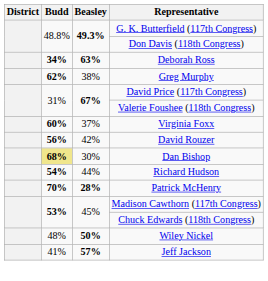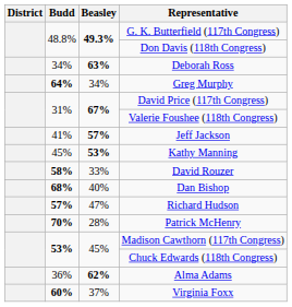 <table class=wikitable>
 <tr>
 <th>District</th>
 <th>Budd</th>
 <th>Beasley</th>
 <th>Representative</th>
 </tr>
 <tr align=center>
 <th rowspan=2 ></th>
 <td rowspan=2>48.8%</td>
 <td rowspan=2><strong>49.3%</strong></td>
 <td><a href='#'>G. K. Butterfield</a> (<a href='#'>117th Congress</a>)</td>
 </tr>
 <tr align=center>
 <td><a href='#'>Don Davis</a> (<a href='#'>118th Congress</a>)</td>
 </tr>
 <tr align=center>
 <th></th>
-<td><strong>34%</strong></td>
+<td>34%</td>
 <td><strong>63%</strong></td>
 <td><a href='#'>Deborah Ross</a></td>
 </tr>
 <tr align=center>
 <th></th>
-<td><strong>62%</strong></td>
-<td>38%</td>
+<td><strong>64%</strong></td>
+<td>34%</td>
 <td><a href='#'>Greg Murphy</a></td>
 </tr>
 <tr align=center>
 <th rowspan=2 ></th>
 <td rowspan=2>31%</td>
 <td rowspan=2><strong>67%</strong></td>
 <td><a href='#'>David Price</a> (<a href='#'>117th Congress</a>)</td>
 </tr>
 <tr align=center>
 <td><a href='#'>Valerie Foushee</a> (<a href='#'>118th Congress</a>)</td>
 </tr>
 <tr align=center>
 <th></th>
-<td><strong>60%</strong></td>
-<td>37%</td>
-<td><a href='#'>Virginia Foxx</a></td>
+<td>41%</td>
+<td><strong>57%</strong></td>
+<td><a href='#'>Jeff Jackson</a></td>
 </tr>
 <tr align=center>
 <th></th>
-<td><strong>56%</strong></td>
-<td>42%</td>
+<td>45%</td>
+<td><strong>53%</strong></td>
+<td><a href='#'>Kathy Manning</a></td>
+</tr>
+<tr align=center>
+<th></th>
+<td><strong>58%</strong></td>
+<td>33%</td>
 <td><a href='#'>David Rouzer</a></td>
 </tr>
 <tr align=center>
 <th></th>
-<td style="background: khaki;"><strong>68%</strong></td>
-<td>30%</td>
+<td><strong>68%</strong></td>
+<td>40%</td>
 <td><a href='#'>Dan Bishop</a></td>
 </tr>
 <tr align=center>
 <th></th>
-<td><strong>54%</strong></td>
-<td>44%</td>
+<td><strong>57%</strong></td>
+<td>47%</td>
 <td><a href='#'>Richard Hudson</a></td>
 </tr>
 <tr align=center>
 <th></th>
 <td><strong>70%</strong></td>
-<td><strong>28%</strong></td>
+<td>28%</td>
 <td><a href='#'>Patrick McHenry</a></td>
 </tr>
 <tr align=center>
 <th rowspan=2 ></th>
 <td rowspan=2><strong>53%</strong></td>
 <td rowspan=2>45%</td>
 <td><a href='#'>Madison Cawthorn</a> (<a href='#'>117th Congress</a>)</td>
 </tr>
 <tr align=center>
 <td><a href='#'>Chuck Edwards</a> (<a href='#'>118th Congress</a>)</td>
 </tr>
 <tr align=center>
 <th></th>
-<td>48%</td>
-<td><strong>50%</strong></td>
-<td><a href='#'>Wiley Nickel</a></td>
+<td>36%</td>
+<td><strong>62%</strong></td>
+<td><a href='#'>Alma Adams</a></td>
 </tr>
 <tr align=center>
 <th></th>
-<td>41%</td>
-<td><strong>57%</strong></td>
-<td><a href='#'>Jeff Jackson</a></td>
+<td><strong>60%</strong></td>
+<td>37%</td>
+<td><a href='#'>Virginia Foxx</a></td>
 </tr>
 </table>
